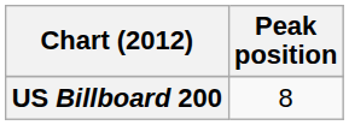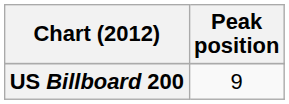 <table class="wikitable sortable plainrowheaders" style="text-align:center">
 <tr>
 <th scope="col">Chart (2012)</th>
 <th scope="col">Peak<br>position</th>
 </tr>
 <tr>
 </tr>
 <tr>
 </tr>
 <tr>
 </tr>
 <tr>
 </tr>
 <tr>
 </tr>
 <tr>
 </tr>
 <tr>
 </tr>
 <tr>
 <th scope="row">US <em>Billboard</em> 200</th>
-<td>8</td>
+<td>9</td>
 </tr>
 </table>
